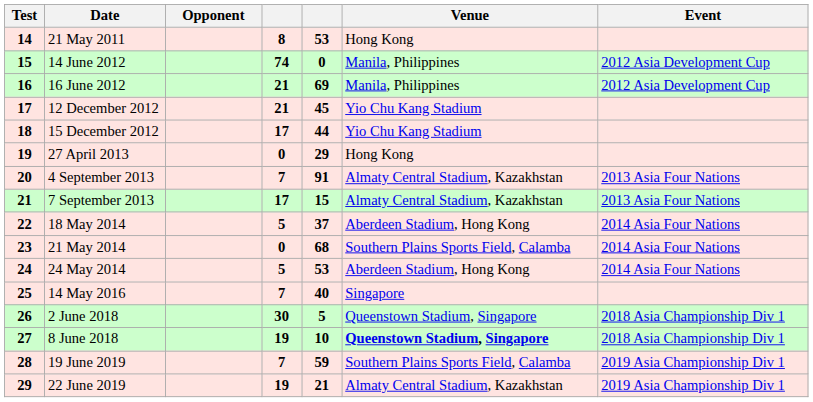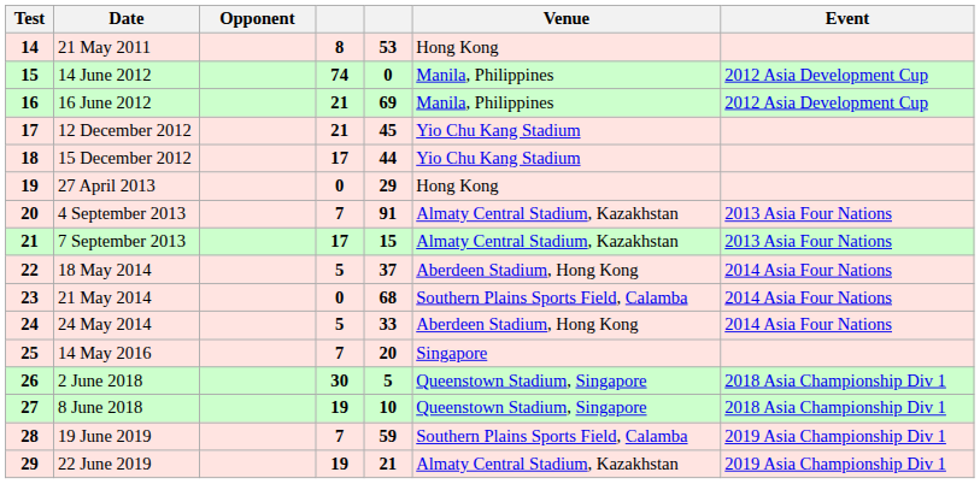 <table class="wikitable sortable" style="width:100%">
 <tr>
 <th style="width:5%">Test</th>
 <th style="width:15%">Date</th>
 <th style="width:12%">Opponent</th>
 <th style="width:5%"></th>
 <th style="width:5%"></th>
 <th>Venue</th>
 <th>Event</th>
 </tr>
 <tr bgcolor="FFE4E1">
 <td align="center"><strong>14</strong></td>
 <td>21 May 2011</td>
 <td></td>
 <td align="center"><strong>8</strong></td>
 <td align="center"><strong>53</strong></td>
 <td>Hong Kong</td>
 <td></td>
 </tr>
 <tr bgcolor="#ccffcc">
 <td align="center"><strong>15</strong></td>
 <td>14 June 2012</td>
 <td></td>
 <td align="center"><strong>74</strong></td>
 <td align="center"><strong>0</strong></td>
 <td><a href='#'>Manila</a>, Philippines</td>
 <td><a href='#'>2012 Asia Development Cup</a></td>
 </tr>
 <tr bgcolor="#ccffcc">
 <td align="center"><strong>16</strong></td>
 <td>16 June 2012</td>
 <td></td>
 <td align="center"><strong>21</strong></td>
 <td align="center"><strong>69</strong></td>
 <td><a href='#'>Manila</a>, Philippines</td>
 <td><a href='#'>2012 Asia Development Cup</a></td>
 </tr>
 <tr bgcolor="FFE4E1">
 <td align="center"><strong>17</strong></td>
 <td>12 December 2012</td>
 <td></td>
 <td align="center"><strong>21</strong></td>
 <td align="center"><strong>45</strong></td>
 <td><a href='#'>Yio Chu Kang Stadium</a></td>
 <td></td>
 </tr>
 <tr bgcolor="FFE4E1">
 <td align="center"><strong>18</strong></td>
 <td>15 December 2012</td>
 <td></td>
 <td align="center"><strong>17</strong></td>
 <td align="center"><strong>44</strong></td>
 <td><a href='#'>Yio Chu Kang Stadium</a></td>
 <td></td>
 </tr>
 <tr bgcolor="FFE4E1">
 <td align="center"><strong>19</strong></td>
 <td>27 April 2013</td>
 <td></td>
 <td align="center"><strong>0</strong></td>
 <td align="center"><strong>29</strong></td>
 <td>Hong Kong</td>
 <td></td>
 </tr>
 <tr bgcolor="FFE4E1">
 <td align="center"><strong>20</strong></td>
 <td>4 September 2013</td>
 <td></td>
 <td align="center"><strong>7</strong></td>
 <td align="center"><strong>91</strong></td>
 <td><a href='#'>Almaty Central Stadium</a>, Kazakhstan</td>
 <td><a href='#'>2013 Asia Four Nations</a></td>
 </tr>
 <tr bgcolor="#ccffcc">
 <td align="center"><strong>21</strong></td>
 <td>7 September 2013</td>
 <td></td>
 <td align="center"><strong>17</strong></td>
 <td align="center"><strong>15</strong></td>
 <td><a href='#'>Almaty Central Stadium</a>, Kazakhstan</td>
 <td><a href='#'>2013 Asia Four Nations</a></td>
 </tr>
 <tr bgcolor="FFE4E1">
 <td align="center"><strong>22</strong></td>
 <td>18 May 2014</td>
 <td></td>
 <td align="center"><strong>5</strong></td>
 <td align="center"><strong>37</strong></td>
 <td><a href='#'>Aberdeen Stadium</a>, Hong Kong</td>
 <td><a href='#'>2014 Asia Four Nations</a></td>
 </tr>
 <tr bgcolor="FFE4E1">
 <td align="center"><strong>23</strong></td>
 <td>21 May 2014</td>
 <td></td>
 <td align="center"><strong>0</strong></td>
 <td align="center"><strong>68</strong></td>
 <td><a href='#'>Southern Plains Sports Field</a>, <a href='#'>Calamba</a></td>
 <td><a href='#'>2014 Asia Four Nations</a></td>
 </tr>
 <tr bgcolor="FFE4E1">
 <td align="center"><strong>24</strong></td>
 <td>24 May 2014</td>
 <td></td>
 <td align="center"><strong>5</strong></td>
-<td align="center"><strong>53</strong></td>
+<td align="center"><strong>33</strong></td>
 <td><a href='#'>Aberdeen Stadium</a>, Hong Kong</td>
 <td><a href='#'>2014 Asia Four Nations</a></td>
 </tr>
 <tr bgcolor="FFE4E1">
 <td align="center"><strong>25</strong></td>
 <td>14 May 2016</td>
 <td></td>
 <td align="center"><strong>7</strong></td>
-<td align="center"><strong>40</strong></td>
+<td align="center"><strong>20</strong></td>
 <td><a href='#'>Singapore</a></td>
 <td></td>
 </tr>
 <tr bgcolor="#ccffcc">
 <td align="center"><strong>26</strong></td>
 <td>2 June 2018</td>
 <td></td>
 <td align="center"><strong>30</strong></td>
 <td align="center"><strong>5</strong></td>
 <td><a href='#'>Queenstown Stadium</a>, <a href='#'>Singapore</a></td>
 <td><a href='#'>2018 Asia Championship Div 1</a></td>
 </tr>
 <tr bgcolor="#ccffcc">
 <td align="center"><strong>27</strong></td>
 <td>8 June 2018</td>
 <td></td>
 <td align="center"><strong>19</strong></td>
 <td align="center"><strong>10</strong></td>
-<td><strong><a href='#'>Queenstown Stadium</a>, <a href='#'>Singapore</a></strong></td>
+<td><a href='#'>Queenstown Stadium</a>, <a href='#'>Singapore</a></td>
 <td><a href='#'>2018 Asia Championship Div 1</a></td>
 </tr>
 <tr bgcolor="FFE4E1">
 <td align="center"><strong>28</strong></td>
 <td>19 June 2019</td>
 <td></td>
 <td align="center"><strong>7</strong></td>
 <td align="center"><strong>59</strong></td>
 <td><a href='#'>Southern Plains Sports Field</a>, <a href='#'>Calamba</a></td>
 <td><a href='#'>2019 Asia Championship Div 1</a></td>
 </tr>
 <tr bgcolor="FFE4E1">
 <td align="center"><strong>29</strong></td>
 <td>22 June 2019</td>
 <td></td>
 <td align="center"><strong>19</strong></td>
 <td align="center"><strong>21</strong></td>
 <td><a href='#'>Almaty Central Stadium</a>, Kazakhstan</td>
 <td><a href='#'>2019 Asia Championship Div 1</a></td>
 </tr>
 </table>
